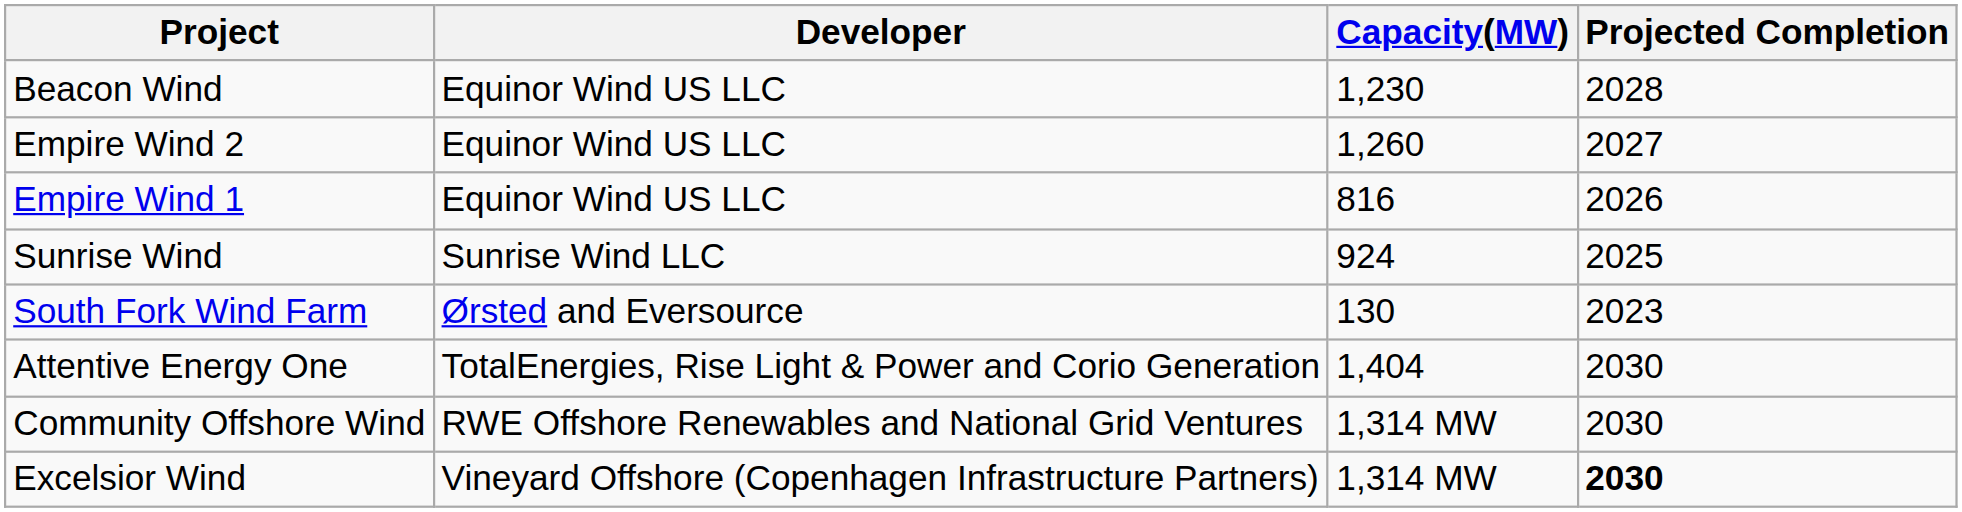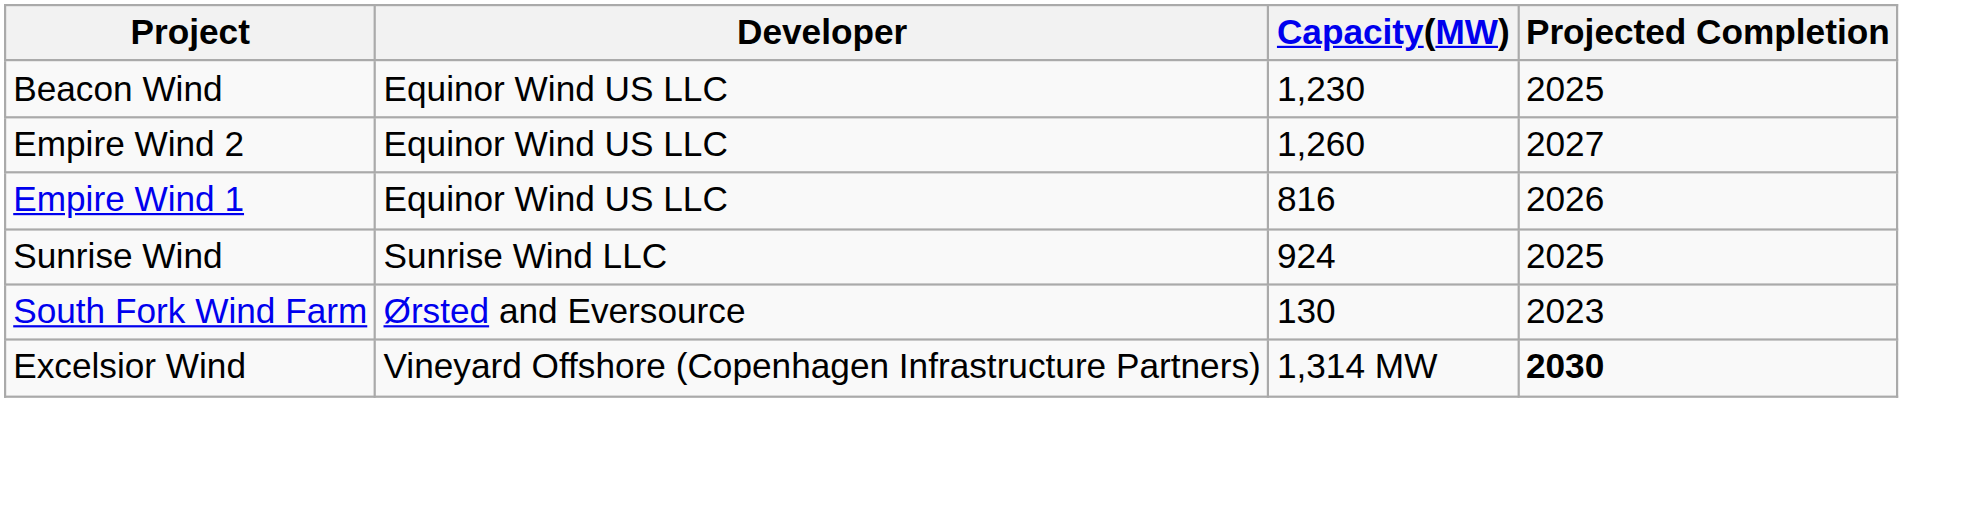 <table class="wikitable sortable">
 <tr>
 <th>Project</th>
 <th>Developer</th>
 <th><a href='#'>Capacity</a>(<a href='#'>MW</a>)</th>
 <th>Projected Completion</th>
 </tr>
 <tr>
 <td>Beacon Wind</td>
 <td>Equinor Wind US LLC</td>
 <td>1,230</td>
-<td>2028</td>
+<td>2025</td>
 </tr>
 <tr>
 <td>Empire Wind 2</td>
 <td>Equinor Wind US LLC</td>
 <td>1,260</td>
 <td>2027</td>
 </tr>
 <tr>
 <td><a href='#'>Empire Wind 1</a></td>
 <td>Equinor Wind US LLC</td>
 <td>816</td>
 <td>2026</td>
 </tr>
 <tr>
 <td>Sunrise Wind</td>
 <td>Sunrise Wind LLC</td>
 <td>924</td>
 <td>2025</td>
 </tr>
 <tr>
 <td><a href='#'>South Fork Wind Farm</a></td>
 <td><a href='#'>Ørsted</a> and Eversource</td>
 <td>130</td>
 <td>2023</td>
 </tr>
 <tr>
-<td>Attentive Energy One</td>
-<td>TotalEnergies, Rise Light & Power and Corio Generation</td>
-<td>1,404</td>
-<td>2030</td>
-</tr>
-<tr>
-<td>Community Offshore Wind</td>
-<td>RWE Offshore Renewables and National Grid Ventures</td>
-<td>1,314 MW</td>
-<td>2030</td>
-</tr>
-<tr>
 <td>Excelsior Wind</td>
 <td>Vineyard Offshore (Copenhagen Infrastructure Partners)</td>
 <td>1,314 MW</td>
 <td><strong>2030</strong></td>
 </tr>
 </table>
